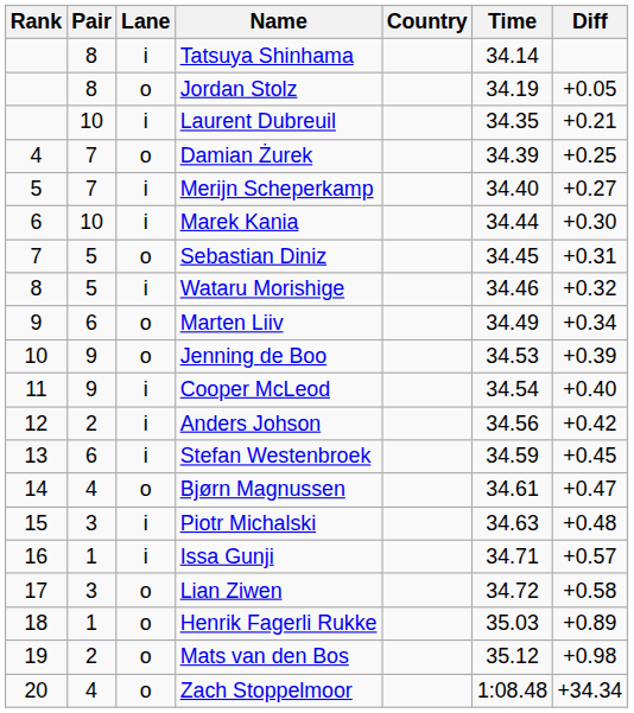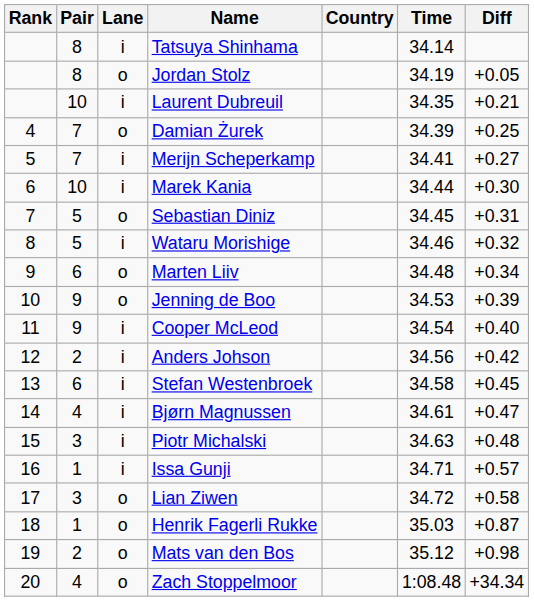 <table class="wikitable sortable" style="text-align:center">
 <tr>
 <th>Rank</th>
 <th>Pair</th>
 <th>Lane</th>
 <th>Name</th>
 <th>Country</th>
 <th>Time</th>
 <th>Diff</th>
 </tr>
 <tr>
 <td></td>
 <td>8</td>
 <td>i</td>
 <td align=left><a href='#'>Tatsuya Shinhama</a></td>
 <td align=left></td>
 <td>34.14</td>
 <td></td>
 </tr>
 <tr>
 <td></td>
 <td>8</td>
 <td>o</td>
 <td align=left><a href='#'>Jordan Stolz</a></td>
 <td align=left></td>
 <td>34.19</td>
 <td>+0.05</td>
 </tr>
 <tr>
 <td></td>
 <td>10</td>
 <td>i</td>
 <td align=left><a href='#'>Laurent Dubreuil</a></td>
 <td align=left></td>
 <td>34.35</td>
 <td>+0.21</td>
 </tr>
 <tr>
 <td>4</td>
 <td>7</td>
 <td>o</td>
 <td align=left><a href='#'>Damian Żurek</a></td>
 <td align=left></td>
 <td>34.39</td>
 <td>+0.25</td>
 </tr>
 <tr>
 <td>5</td>
 <td>7</td>
 <td>i</td>
 <td align=left><a href='#'>Merijn Scheperkamp</a></td>
 <td align=left></td>
-<td>34.40</td>
+<td>34.41</td>
 <td>+0.27</td>
 </tr>
 <tr>
 <td>6</td>
 <td>10</td>
 <td>i</td>
 <td align=left><a href='#'>Marek Kania</a></td>
 <td align=left></td>
 <td>34.44</td>
 <td>+0.30</td>
 </tr>
 <tr>
 <td>7</td>
 <td>5</td>
 <td>o</td>
 <td align=left><a href='#'>Sebastian Diniz</a></td>
 <td align=left></td>
 <td>34.45</td>
 <td>+0.31</td>
 </tr>
 <tr>
 <td>8</td>
 <td>5</td>
 <td>i</td>
 <td align=left><a href='#'>Wataru Morishige</a></td>
 <td align=left></td>
 <td>34.46</td>
 <td>+0.32</td>
 </tr>
 <tr>
 <td>9</td>
 <td>6</td>
 <td>o</td>
 <td align=left><a href='#'>Marten Liiv</a></td>
 <td align=left></td>
-<td>34.49</td>
+<td>34.48</td>
 <td>+0.34</td>
 </tr>
 <tr>
 <td>10</td>
 <td>9</td>
 <td>o</td>
 <td align=left><a href='#'>Jenning de Boo</a></td>
 <td align=left></td>
 <td>34.53</td>
 <td>+0.39</td>
 </tr>
 <tr>
 <td>11</td>
 <td>9</td>
 <td>i</td>
 <td align=left><a href='#'>Cooper McLeod</a></td>
 <td align=left></td>
 <td>34.54</td>
 <td>+0.40</td>
 </tr>
 <tr>
 <td>12</td>
 <td>2</td>
 <td>i</td>
 <td align=left><a href='#'>Anders Johson</a></td>
 <td align=left></td>
 <td>34.56</td>
 <td>+0.42</td>
 </tr>
 <tr>
 <td>13</td>
 <td>6</td>
 <td>i</td>
 <td align=left><a href='#'>Stefan Westenbroek</a></td>
 <td align=left></td>
-<td>34.59</td>
+<td>34.58</td>
 <td>+0.45</td>
 </tr>
 <tr>
 <td>14</td>
 <td>4</td>
-<td>o</td>
+<td>i</td>
 <td align=left><a href='#'>Bjørn Magnussen</a></td>
 <td align=left></td>
 <td>34.61</td>
 <td>+0.47</td>
 </tr>
 <tr>
 <td>15</td>
 <td>3</td>
 <td>i</td>
 <td align=left><a href='#'>Piotr Michalski</a></td>
 <td align=left></td>
 <td>34.63</td>
 <td>+0.48</td>
 </tr>
 <tr>
 <td>16</td>
 <td>1</td>
 <td>i</td>
 <td align=left><a href='#'>Issa Gunji</a></td>
 <td align=left></td>
 <td>34.71</td>
 <td>+0.57</td>
 </tr>
 <tr>
 <td>17</td>
 <td>3</td>
 <td>o</td>
 <td align=left><a href='#'>Lian Ziwen</a></td>
 <td align=left></td>
 <td>34.72</td>
 <td>+0.58</td>
 </tr>
 <tr>
 <td>18</td>
 <td>1</td>
 <td>o</td>
 <td align=left><a href='#'>Henrik Fagerli Rukke</a></td>
 <td align=left></td>
 <td>35.03</td>
-<td>+0.89</td>
+<td>+0.87</td>
 </tr>
 <tr>
 <td>19</td>
 <td>2</td>
 <td>o</td>
 <td align=left><a href='#'>Mats van den Bos</a></td>
 <td align=left></td>
 <td>35.12</td>
 <td>+0.98</td>
 </tr>
 <tr>
 <td>20</td>
 <td>4</td>
 <td>o</td>
 <td align=left><a href='#'>Zach Stoppelmoor</a></td>
 <td align=left></td>
 <td>1:08.48</td>
 <td>+34.34</td>
 </tr>
 </table>
